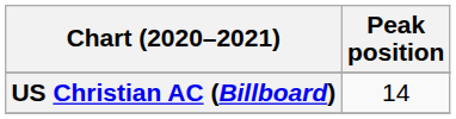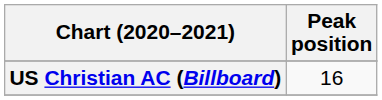 <table class="wikitable sortable plainrowheaders" style="text-align:center">
 <tr>
 <th scope="col">Chart (2020–2021)</th>
 <th scope="col">Peak<br>position</th>
 </tr>
 <tr>
 </tr>
 <tr>
 </tr>
 <tr>
 <th scope="row">US <a href='#'>Christian AC</a> (<em><a href='#'>Billboard</a></em>)</th>
-<td>14</td>
+<td>16</td>
 </tr>
 <tr>
 </tr>
 </table>
